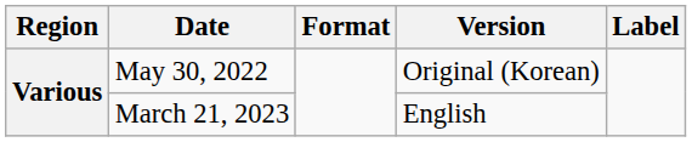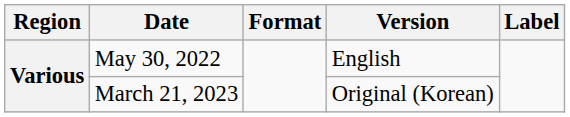 <table class="wikitable plainrowheaders">
 <tr>
 <th scope="col">Region</th>
 <th scope="col">Date</th>
 <th scope="col">Format</th>
 <th scope="col">Version</th>
 <th scope="col">Label</th>
 </tr>
 <tr>
 <th scope="row" rowspan="2">Various</th>
 <td>May 30, 2022</td>
 <td rowspan="2"></td>
-<td>Original (Korean)</td>
+<td>English</td>
 <td rowspan="2"></td>
 </tr>
 <tr>
 <td>March 21, 2023</td>
-<td>English</td>
+<td>Original (Korean)</td>
 </tr>
 </table>
